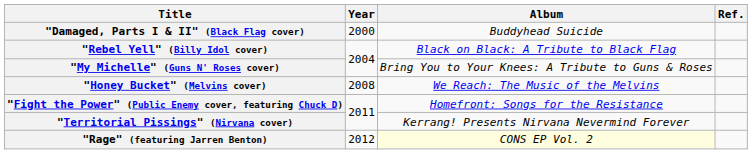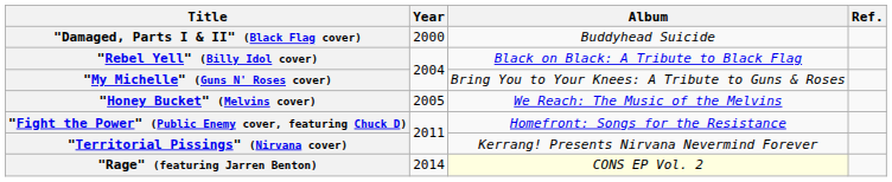 <table class="wikitable plainrowheaders" style="text-align:center;">
 <tr>
 <th scope="col">Title</th>
 <th scope="col">Year</th>
 <th scope="col">Album</th>
 <th scope="col">Ref.</th>
 </tr>
 <tr>
 <th scope="row">"Damaged, Parts I & II" <small>(<a href='#'>Black Flag</a> cover)</small></th>
 <td>2000</td>
 <td><em>Buddyhead Suicide</em></td>
 <td></td>
 </tr>
 <tr>
 <th scope="row">"<a href='#'>Rebel Yell</a>" <small>(<a href='#'>Billy Idol</a> cover)</small></th>
 <td rowspan="2">2004</td>
 <td><em><a href='#'>Black on Black: A Tribute to Black Flag</a></em></td>
 <td></td>
 </tr>
 <tr>
 <th scope="row">"<a href='#'>My Michelle</a>" <small>(<a href='#'>Guns N' Roses</a> cover)</small></th>
 <td><em>Bring You to Your Knees: A Tribute to Guns & Roses</em></td>
 <td></td>
 </tr>
 <tr>
 <th scope="row">"<a href='#'>Honey Bucket</a>" <small>(<a href='#'>Melvins</a> cover)</small></th>
-<td>2008</td>
+<td>2005</td>
 <td><em><a href='#'>We Reach: The Music of the Melvins</a></em></td>
 <td></td>
 </tr>
 <tr>
 <th scope="row">"<a href='#'>Fight the Power</a>" <small>(<a href='#'>Public Enemy</a> cover, featuring <a href='#'>Chuck D</a>)</small></th>
 <td rowspan="2">2011</td>
 <td><em><a href='#'>Homefront: Songs for the Resistance</a></em></td>
 <td></td>
 </tr>
 <tr>
 <th scope="row">"<a href='#'>Territorial Pissings</a>" <small>(<a href='#'>Nirvana</a> cover)</small></th>
 <td><em>Kerrang! Presents Nirvana Nevermind Forever</em></td>
 <td></td>
 </tr>
 <tr>
 <th scope="row">"Rage" <small>(featuring Jarren Benton)</small></th>
-<td>2012</td>
+<td>2014</td>
 <td style="background: lightyellow;"><em>CONS EP Vol. 2</em></td>
 <td></td>
 </tr>
 </table>
